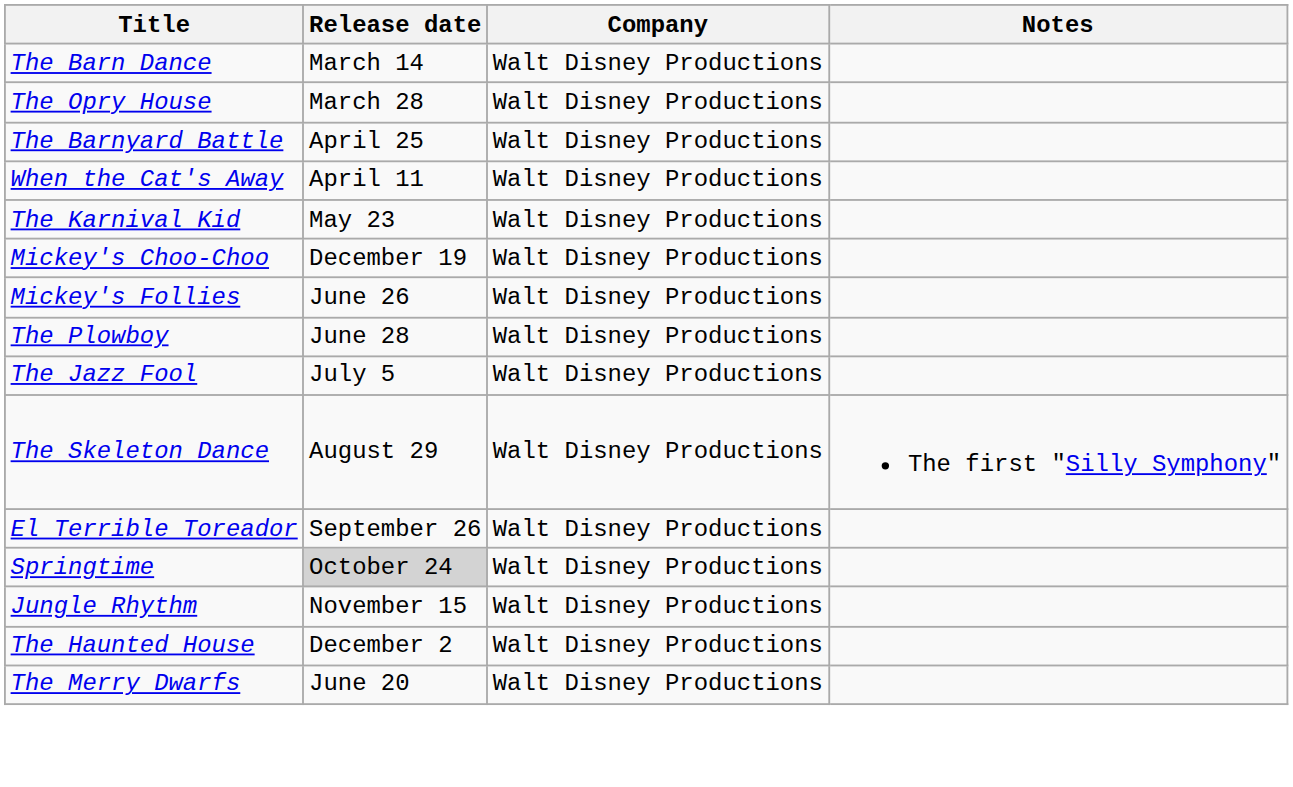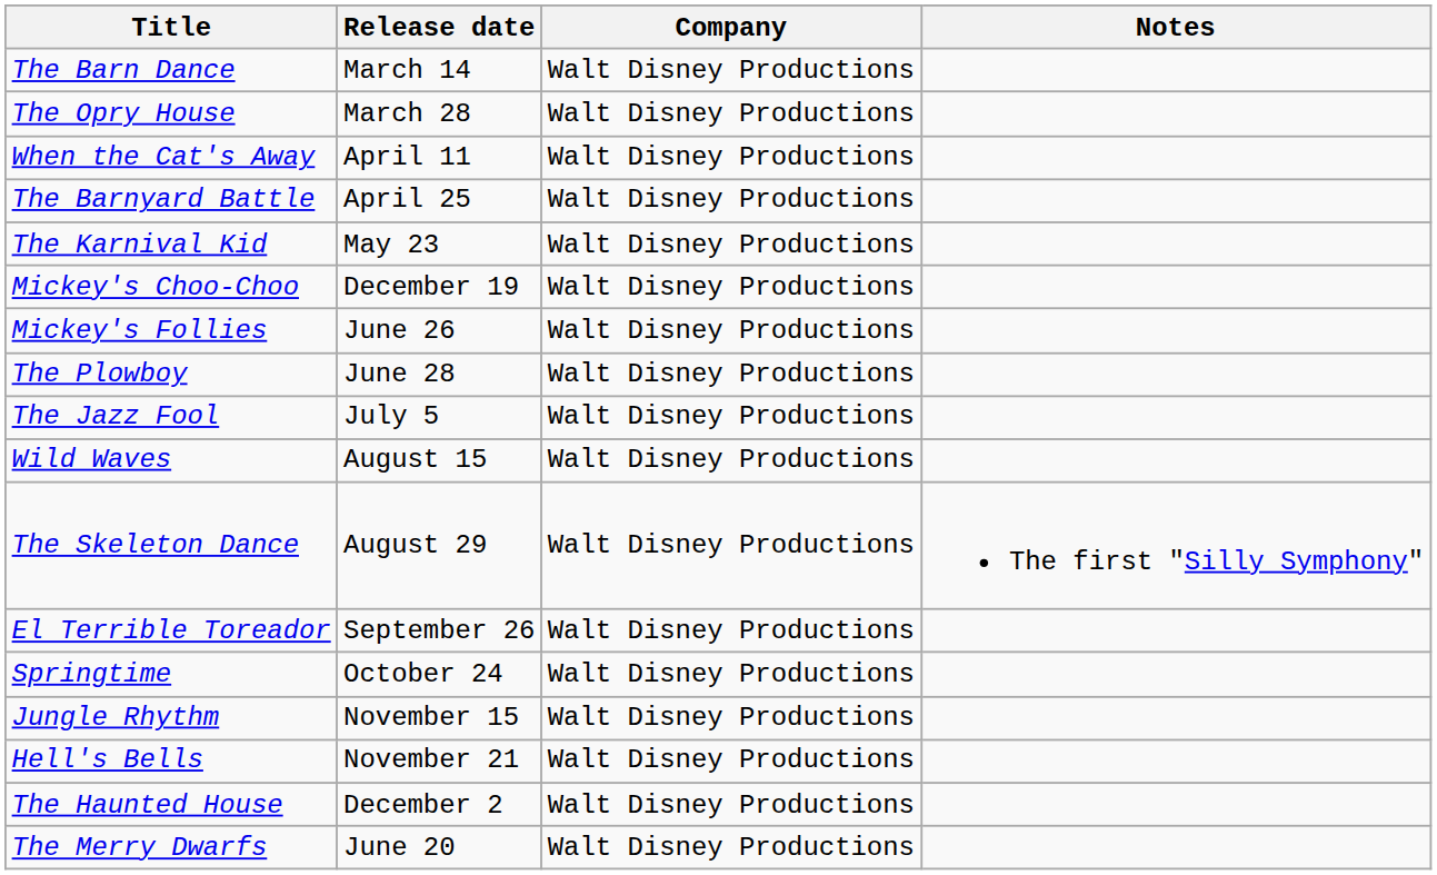 <table class="wikitable">
 <tr>
 <th>Title</th>
 <th>Release date</th>
 <th>Company</th>
 <th>Notes</th>
 </tr>
 <tr>
 <td><em><a href='#'>The Barn Dance</a></em></td>
 <td>March 14</td>
 <td>Walt Disney Productions</td>
 <td></td>
 </tr>
 <tr>
 <td><em><a href='#'>The Opry House</a></em></td>
 <td>March 28</td>
 <td>Walt Disney Productions</td>
 <td></td>
 </tr>
 <tr>
-<td><em><a href='#'>The Barnyard Battle</a></em></td>
-<td>April 25</td>
+<td><em><a href='#'>When the Cat's Away</a></em></td>
+<td>April 11</td>
 <td>Walt Disney Productions</td>
 <td></td>
 </tr>
 <tr>
-<td><em><a href='#'>When the Cat's Away</a></em></td>
-<td>April 11</td>
+<td><em><a href='#'>The Barnyard Battle</a></em></td>
+<td>April 25</td>
 <td>Walt Disney Productions</td>
 <td></td>
 </tr>
 <tr>
 <td><em><a href='#'>The Karnival Kid</a></em></td>
 <td>May 23</td>
 <td>Walt Disney Productions</td>
 <td></td>
 </tr>
 <tr>
 <td><em><a href='#'>Mickey's Choo-Choo</a></em></td>
 <td>December 19</td>
 <td>Walt Disney Productions</td>
 <td></td>
 </tr>
 <tr>
 <td><em><a href='#'>Mickey's Follies</a></em></td>
 <td>June 26</td>
 <td>Walt Disney Productions</td>
 <td></td>
 </tr>
 <tr>
 <td><em><a href='#'>The Plowboy</a></em></td>
 <td>June 28</td>
 <td>Walt Disney Productions</td>
 <td></td>
 </tr>
 <tr>
 <td><em><a href='#'>The Jazz Fool</a></em></td>
 <td>July 5</td>
 <td>Walt Disney Productions</td>
 <td></td>
 </tr>
 <tr>
+<td><em><a href='#'>Wild Waves</a></em></td>
+<td>August 15</td>
+<td>Walt Disney Productions</td>
+<td></td>
+</tr>
+<tr>
 <td><em><a href='#'>The Skeleton Dance</a></em></td>
 <td>August 29</td>
 <td>Walt Disney Productions</td>
 <td><br><ul><li>The first "<a href='#'>Silly Symphony</a>"</li></ul></td>
 </tr>
 <tr>
 <td><em><a href='#'>El Terrible Toreador</a></em></td>
 <td>September 26</td>
 <td>Walt Disney Productions</td>
 <td></td>
 </tr>
 <tr>
 <td><em><a href='#'>Springtime</a></em></td>
-<td style="background: lightgrey;">October 24</td>
+<td>October 24</td>
 <td>Walt Disney Productions</td>
 <td></td>
 </tr>
 <tr>
 <td><em><a href='#'>Jungle Rhythm</a></em></td>
 <td>November 15</td>
+<td>Walt Disney Productions</td>
+<td></td>
+</tr>
+<tr>
+<td><em><a href='#'>Hell's Bells</a></em></td>
+<td>November 21</td>
 <td>Walt Disney Productions</td>
 <td></td>
 </tr>
 <tr>
 <td><em><a href='#'>The Haunted House</a></em></td>
 <td>December 2</td>
 <td>Walt Disney Productions</td>
 <td></td>
 </tr>
 <tr>
 <td><em><a href='#'>The Merry Dwarfs</a></em></td>
 <td>June 20</td>
 <td>Walt Disney Productions</td>
 <td></td>
 </tr>
 </table>
